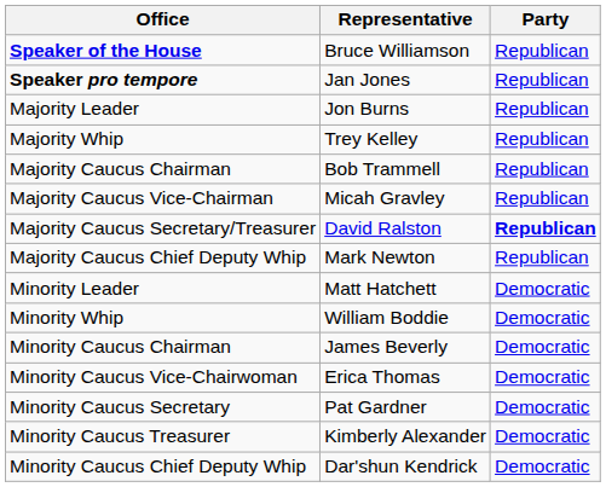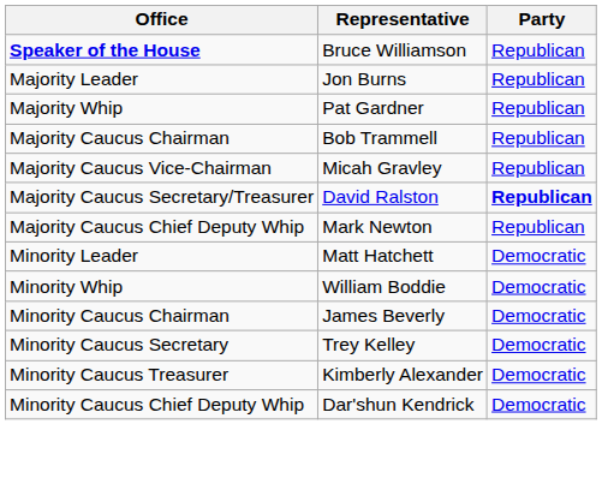 <table class="wikitable">
 <tr>
 <th>Office</th>
 <th>Representative</th>
 <th>Party</th>
 </tr>
 <tr>
 <td><a href='#'><strong>Speaker of the House</strong></a></td>
 <td>Bruce Williamson</td>
 <td><a href='#'>Republican</a></td>
 </tr>
 <tr>
-<td><strong>Speaker <em>pro tempore<strong><em></td>
-<td>Jan Jones</td>
-<td><a href='#'>Republican</a></td>
-</tr>
-<tr>
 <td></strong>Majority Leader<strong></td>
 <td>Jon Burns</td>
 <td><a href='#'>Republican</a></td>
 </tr>
 <tr>
 <td></strong>Majority Whip<strong></td>
-<td>Trey Kelley</td>
+<td>Pat Gardner</td>
 <td><a href='#'>Republican</a></td>
 </tr>
 <tr>
 <td></strong>Majority Caucus Chairman<strong></td>
 <td>Bob Trammell</td>
 <td><a href='#'>Republican</a></td>
 </tr>
 <tr>
 <td></strong>Majority Caucus Vice-Chairman<strong></td>
 <td>Micah Gravley</td>
 <td><a href='#'>Republican</a></td>
 </tr>
 <tr>
 <td></strong>Majority Caucus Secretary/Treasurer<strong></td>
 <td><a href='#'>David Ralston</a></td>
 <td><strong><a href='#'>Republican</a></strong></td>
 </tr>
 <tr>
 <td></strong>Majority Caucus Chief Deputy Whip<strong></td>
 <td>Mark Newton</td>
 <td><a href='#'>Republican</a></td>
 </tr>
 <tr>
 <td></strong>Minority Leader<strong></td>
 <td>Matt Hatchett</td>
 <td><a href='#'>Democratic</a></td>
 </tr>
 <tr>
 <td></strong>Minority Whip<strong></td>
 <td>William Boddie</td>
 <td><a href='#'>Democratic</a></td>
 </tr>
 <tr>
 <td></strong>Minority Caucus Chairman<strong></td>
 <td>James Beverly</td>
 <td><a href='#'>Democratic</a></td>
 </tr>
 <tr>
-<td></strong>Minority Caucus Vice-Chairwoman<strong></td>
-<td>Erica Thomas</td>
-<td><a href='#'>Democratic</a></td>
-</tr>
-<tr>
 <td></strong>Minority Caucus Secretary<strong></td>
-<td>Pat Gardner</td>
+<td>Trey Kelley</td>
 <td><a href='#'>Democratic</a></td>
 </tr>
 <tr>
 <td></strong>Minority Caucus Treasurer<strong></td>
 <td>Kimberly Alexander</td>
 <td><a href='#'>Democratic</a></td>
 </tr>
 <tr>
 <td></strong>Minority Caucus Chief Deputy Whip<strong></td>
 <td>Dar'shun Kendrick</td>
 <td><a href='#'>Democratic</a></td>
 </tr>
 </table>
